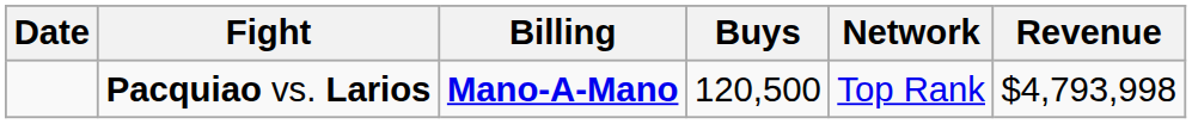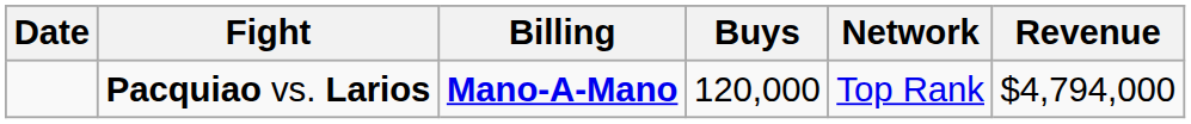 <table class="wikitable">
 <tr>
 <th>Date</th>
 <th>Fight</th>
 <th>Billing</th>
 <th>Buys</th>
 <th>Network</th>
 <th>Revenue</th>
 </tr>
 <tr>
 <td align=center></td>
 <td><strong>Pacquiao</strong> vs. <strong>Larios</strong></td>
 <td><strong><a href='#'>Mano-A-Mano</a></strong></td>
-<td>120,500</td>
+<td>120,000</td>
 <td><a href='#'>Top Rank</a></td>
-<td>$4,793,998</td>
+<td>$4,794,000</td>
 </tr>
 </table>
